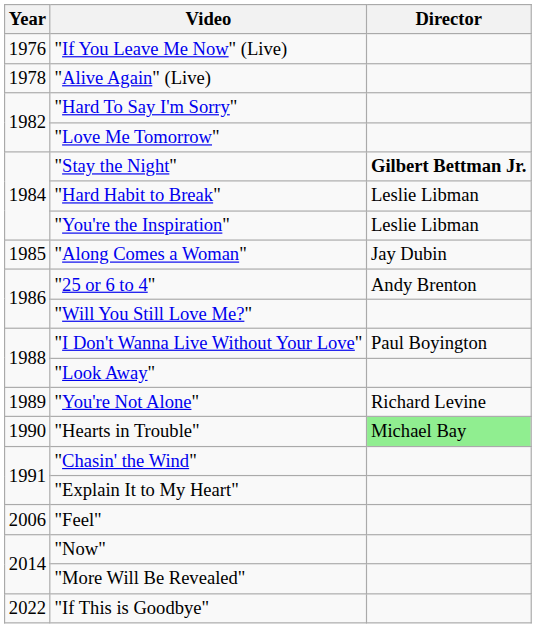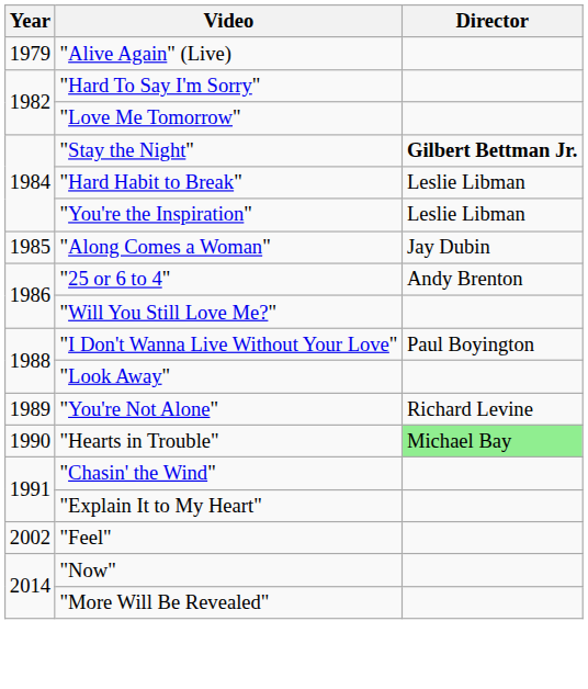 <table class="wikitable sortable">
 <tr>
 <th>Year</th>
 <th>Video</th>
 <th>Director</th>
 </tr>
 <tr>
-<td>1976</td>
-<td>"<a href='#'>If You Leave Me Now</a>" (Live)</td>
-<td></td>
-</tr>
-<tr>
-<td>1978</td>
+<td>1979</td>
 <td>"<a href='#'>Alive Again</a>" (Live)</td>
 <td></td>
 </tr>
 <tr>
 <td rowspan="2">1982</td>
 <td>"<a href='#'>Hard To Say I'm Sorry</a>"</td>
 <td></td>
 </tr>
 <tr>
 <td>"<a href='#'>Love Me Tomorrow</a>"</td>
 <td></td>
 </tr>
 <tr>
 <td rowspan="3">1984</td>
 <td>"<a href='#'>Stay the Night</a>"</td>
 <td><strong>Gilbert Bettman Jr.</strong></td>
 </tr>
 <tr>
 <td>"<a href='#'>Hard Habit to Break</a>"</td>
 <td>Leslie Libman</td>
 </tr>
 <tr>
 <td>"<a href='#'>You're the Inspiration</a>"</td>
 <td>Leslie Libman</td>
 </tr>
 <tr>
 <td>1985</td>
 <td>"<a href='#'>Along Comes a Woman</a>"</td>
 <td>Jay Dubin</td>
 </tr>
 <tr>
 <td rowspan="2">1986</td>
 <td>"<a href='#'>25 or 6 to 4</a>"</td>
 <td>Andy Brenton</td>
 </tr>
 <tr>
 <td>"<a href='#'>Will You Still Love Me?</a>"</td>
 <td></td>
 </tr>
 <tr>
 <td rowspan="2">1988</td>
 <td>"<a href='#'>I Don't Wanna Live Without Your Love</a>"</td>
 <td>Paul Boyington</td>
 </tr>
 <tr>
 <td>"<a href='#'>Look Away</a>"</td>
 <td></td>
 </tr>
 <tr>
 <td>1989</td>
 <td>"<a href='#'>You're Not Alone</a>"</td>
 <td>Richard Levine</td>
 </tr>
 <tr>
 <td>1990</td>
 <td>"Hearts in Trouble"</td>
 <td style="background: lightgreen;">Michael Bay</td>
 </tr>
 <tr>
 <td rowspan="2">1991</td>
 <td>"<a href='#'>Chasin' the Wind</a>"</td>
 <td></td>
 </tr>
 <tr>
 <td>"Explain It to My Heart"</td>
 <td></td>
 </tr>
 <tr>
-<td>2006</td>
+<td>2002</td>
 <td>"Feel"</td>
 <td></td>
 </tr>
 <tr>
 <td rowspan="2">2014</td>
 <td>"Now"</td>
 <td></td>
 </tr>
 <tr>
 <td>"More Will Be Revealed"</td>
 <td></td>
 </tr>
-<tr>
-<td>2022</td>
-<td>"If This is Goodbye"</td>
-<td></td>
-</tr>
 </table>
